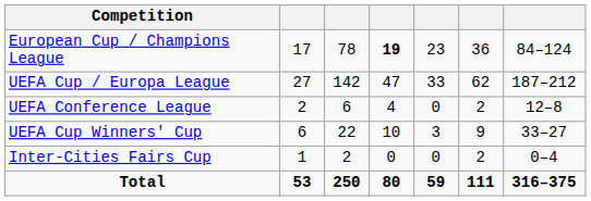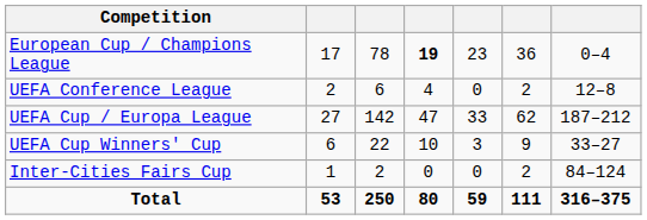 <table class="wikitable" style="text-align: center; font-size:95%">
 <tr>
 <th style="width:215px;">Competition</th>
 <th style="width:30px;"></th>
 <th style="width:30px;"></th>
 <th style="width:30px;"></th>
 <th style="width:30px;"></th>
 <th style="width:30px;"></th>
 <th style="width:60px;"></th>
 </tr>
 <tr>
 <td align="left"><a href='#'>European Cup / Champions League</a></td>
 <td>17</td>
 <td>78</td>
 <td><strong>19</strong></td>
 <td>23</td>
 <td>36</td>
-<td>84–124</td>
+<td>0–4</td>
+</tr>
+<tr>
+<td align="left"><a href='#'>UEFA Conference League</a></td>
+<td>2</td>
+<td>6</td>
+<td>4</td>
+<td>0</td>
+<td>2</td>
+<td>12–8</td>
 </tr>
 <tr>
 <td align="left"><a href='#'>UEFA Cup / Europa League</a></td>
 <td>27</td>
 <td>142</td>
 <td>47</td>
 <td>33</td>
 <td>62</td>
 <td>187–212</td>
-</tr>
-<tr>
-<td align="left"><a href='#'>UEFA Conference League</a></td>
-<td>2</td>
-<td>6</td>
-<td>4</td>
-<td>0</td>
-<td>2</td>
-<td>12–8</td>
 </tr>
 <tr>
 <td align="left"><a href='#'>UEFA Cup Winners' Cup</a></td>
 <td>6</td>
 <td>22</td>
 <td>10</td>
 <td>3</td>
 <td>9</td>
 <td>33–27</td>
 </tr>
 <tr>
 <td align="left"><a href='#'>Inter-Cities Fairs Cup</a></td>
 <td>1</td>
 <td>2</td>
 <td>0</td>
 <td>0</td>
 <td>2</td>
-<td>0–4</td>
+<td>84–124</td>
 </tr>
 <tr>
 <td><strong>Total</strong></td>
 <td><strong>53</strong></td>
 <td><strong>250</strong></td>
 <td><strong>80</strong></td>
 <td><strong>59</strong></td>
 <td><strong>111</strong></td>
 <td><strong>316–375</strong></td>
 </tr>
 </table>
